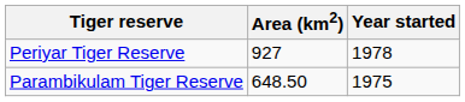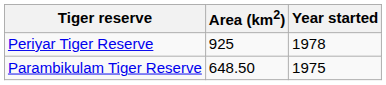 <table class="wikitable sortable">
 <tr>
 <th>Tiger reserve</th>
 <th>Area (km<sup>2</sup>)</th>
 <th>Year started</th>
 </tr>
 <tr>
 <td><a href='#'>Periyar Tiger Reserve</a></td>
-<td>927</td>
+<td>925</td>
 <td>1978</td>
 </tr>
 <tr>
 <td><a href='#'>Parambikulam Tiger Reserve</a></td>
 <td>648.50</td>
 <td>1975</td>
 </tr>
 </table>
